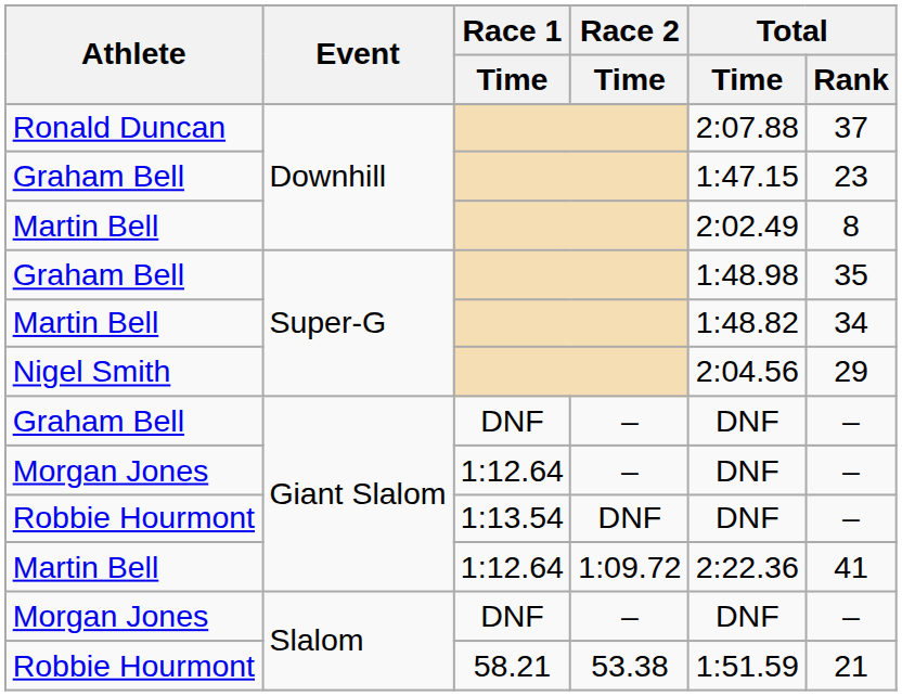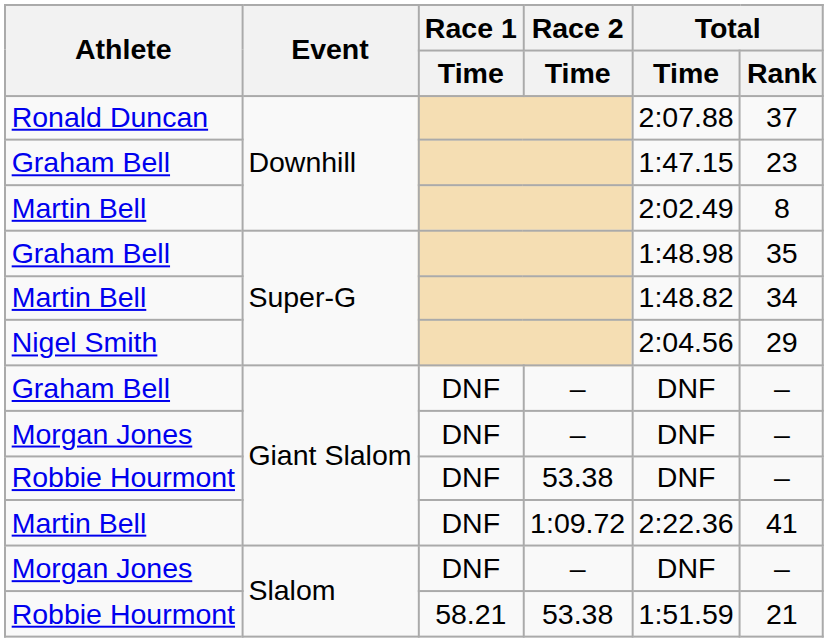 <table class="wikitable" style="font-size:90%">
 <tr>
 <th rowspan="2">Athlete</th>
 <th rowspan="2">Event</th>
 <th>Race 1</th>
 <th>Race 2</th>
 <th colspan="2">Total</th>
 </tr>
 <tr>
 <th>Time</th>
 <th>Time</th>
 <th>Time</th>
 <th>Rank</th>
 </tr>
 <tr>
 <td><a href='#'>Ronald Duncan</a></td>
 <td rowspan="3">Downhill</td>
 <td colspan="2" bgcolor="wheat"></td>
 <td align="center">2:07.88</td>
 <td align="center">37</td>
 </tr>
 <tr>
 <td><a href='#'>Graham Bell</a></td>
 <td colspan="2" bgcolor="wheat"></td>
 <td align="center">1:47.15</td>
 <td align="center">23</td>
 </tr>
 <tr>
 <td><a href='#'>Martin Bell</a></td>
 <td colspan="2" bgcolor="wheat"></td>
 <td align="center">2:02.49</td>
 <td align="center">8</td>
 </tr>
 <tr>
 <td><a href='#'>Graham Bell</a></td>
 <td rowspan="3">Super-G</td>
 <td colspan="2" bgcolor="wheat"></td>
 <td align="center">1:48.98</td>
 <td align="center">35</td>
 </tr>
 <tr>
 <td><a href='#'>Martin Bell</a></td>
 <td colspan="2" bgcolor="wheat"></td>
 <td align="center">1:48.82</td>
 <td align="center">34</td>
 </tr>
 <tr>
 <td><a href='#'>Nigel Smith</a></td>
 <td colspan="2" bgcolor="wheat"></td>
 <td align="center">2:04.56</td>
 <td align="center">29</td>
 </tr>
 <tr>
 <td><a href='#'>Graham Bell</a></td>
 <td rowspan="4">Giant Slalom</td>
 <td align="center">DNF</td>
 <td align="center">–</td>
 <td align="center">DNF</td>
 <td align="center">–</td>
 </tr>
 <tr>
 <td><a href='#'>Morgan Jones</a></td>
-<td align="center">1:12.64</td>
+<td align="center">DNF</td>
 <td align="center">–</td>
 <td align="center">DNF</td>
 <td align="center">–</td>
 </tr>
 <tr>
 <td><a href='#'>Robbie Hourmont</a></td>
-<td align="center">1:13.54</td>
 <td align="center">DNF</td>
+<td align="center">53.38</td>
 <td align="center">DNF</td>
 <td align="center">–</td>
 </tr>
 <tr>
 <td><a href='#'>Martin Bell</a></td>
-<td align="center">1:12.64</td>
+<td align="center">DNF</td>
 <td align="center">1:09.72</td>
 <td align="center">2:22.36</td>
 <td align="center">41</td>
 </tr>
 <tr>
 <td><a href='#'>Morgan Jones</a></td>
 <td rowspan="2">Slalom</td>
 <td align="center">DNF</td>
 <td align="center">–</td>
 <td align="center">DNF</td>
 <td align="center">–</td>
 </tr>
 <tr>
 <td><a href='#'>Robbie Hourmont</a></td>
 <td align="center">58.21</td>
 <td align="center">53.38</td>
 <td align="center">1:51.59</td>
 <td align="center">21</td>
 </tr>
 </table>
